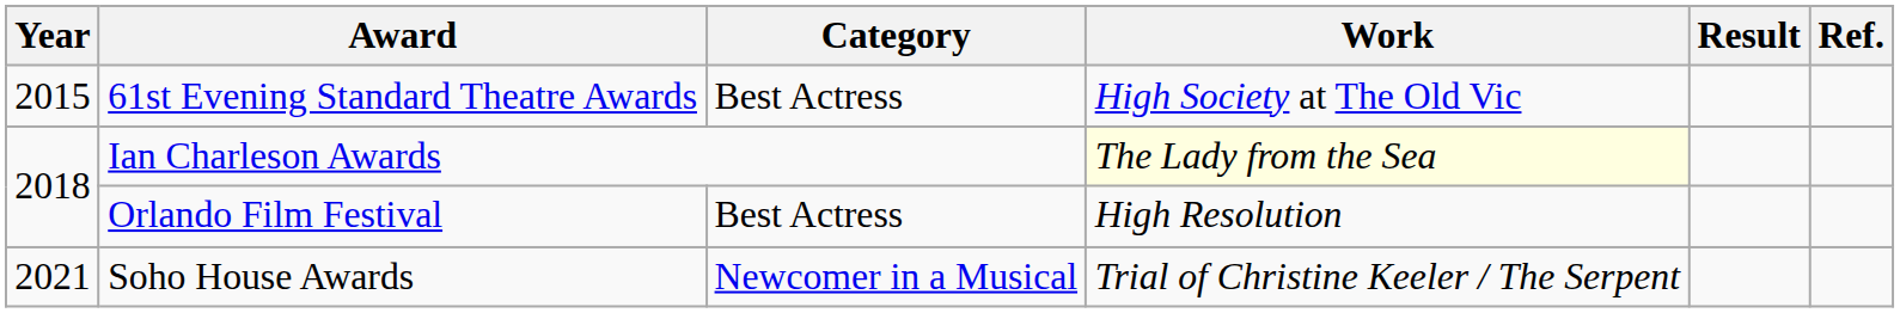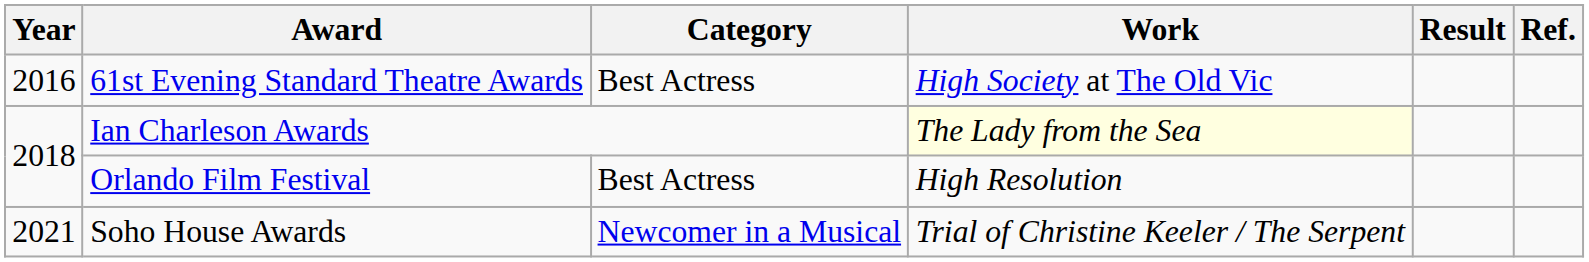 <table class="wikitable plainrowheaders">
 <tr>
 <th>Year</th>
 <th>Award</th>
 <th>Category</th>
 <th>Work</th>
 <th>Result</th>
 <th>Ref.</th>
 </tr>
 <tr>
-<td rowspan="1">2015</td>
+<td rowspan="1">2016</td>
 <td><a href='#'>61st Evening Standard Theatre Awards</a></td>
 <td>Best Actress</td>
 <td><em><a href='#'>High Society</a></em> at <a href='#'>The Old Vic</a></td>
 <td></td>
 <td></td>
 </tr>
 <tr>
 <td rowspan="2">2018</td>
 <td colspan="2"><a href='#'>Ian Charleson Awards</a></td>
 <td style="background: lightyellow;"><em>The Lady from the Sea</em></td>
 <td></td>
 <td></td>
 </tr>
 <tr>
 <td><a href='#'>Orlando Film Festival</a></td>
 <td>Best Actress</td>
 <td><em>High Resolution</em></td>
 <td></td>
 <td></td>
 </tr>
 <tr>
 <td>2021</td>
 <td>Soho House Awards</td>
 <td><a href='#'>Newcomer in a Musical</a></td>
 <td><em>Trial of Christine Keeler / The Serpent</em></td>
 <td></td>
 <td></td>
 </tr>
 </table>
